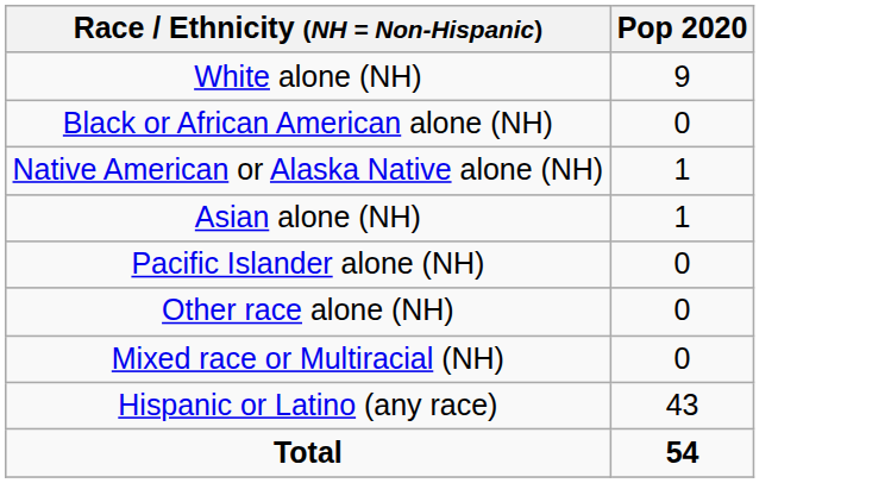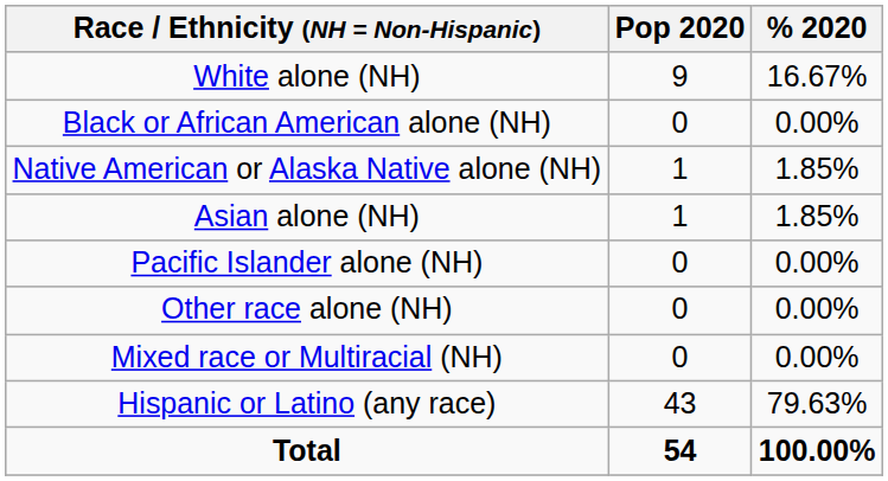 <table class="wikitable" style="text-align:center;">
 <tr>
 <th>Race / Ethnicity <small>(<em>NH = Non-Hispanic</em>)</small></th>
 <th>Pop 2020</th>
+<th>% 2020</th>
 </tr>
 <tr>
 <td><a href='#'>White</a> alone (NH)</td>
 <td>9</td>
+<td>16.67%</td>
 </tr>
 <tr>
 <td><a href='#'>Black or African American</a> alone (NH)</td>
 <td>0</td>
+<td>0.00%</td>
 </tr>
 <tr>
 <td><a href='#'>Native American</a> or <a href='#'>Alaska Native</a> alone (NH)</td>
 <td>1</td>
+<td>1.85%</td>
 </tr>
 <tr>
 <td><a href='#'>Asian</a> alone (NH)</td>
 <td>1</td>
+<td>1.85%</td>
 </tr>
 <tr>
 <td><a href='#'>Pacific Islander</a> alone (NH)</td>
 <td>0</td>
+<td>0.00%</td>
 </tr>
 <tr>
 <td><a href='#'>Other race</a> alone (NH)</td>
 <td>0</td>
+<td>0.00%</td>
 </tr>
 <tr>
 <td><a href='#'>Mixed race or Multiracial</a> (NH)</td>
 <td>0</td>
+<td>0.00%</td>
 </tr>
 <tr>
 <td><a href='#'>Hispanic or Latino</a> (any race)</td>
 <td>43</td>
+<td>79.63%</td>
 </tr>
 <tr>
 <td><strong>Total</strong></td>
 <td><strong>54</strong></td>
+<td><strong>100.00%</strong></td>
 </tr>
 </table>
